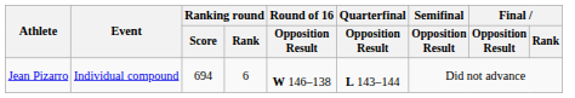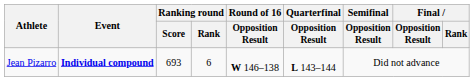 <table class=wikitable style=font-size:90%;text-align:center>
 <tr>
 <th rowspan=2>Athlete</th>
 <th rowspan=2>Event</th>
 <th colspan=2>Ranking round</th>
 <th>Round of 16</th>
 <th>Quarterfinal</th>
 <th>Semifinal</th>
 <th colspan=2>Final / </th>
 </tr>
 <tr style=font-size:95%>
 <th>Score</th>
 <th>Rank</th>
 <th>Opposition<br>Result</th>
 <th>Opposition<br>Result</th>
 <th>Opposition<br>Result</th>
 <th>Opposition<br>Result</th>
 <th>Rank</th>
 </tr>
 <tr>
 <td align=left><a href='#'>Jean Pizarro</a></td>
-<td align=left><a href='#'>Individual compound</a></td>
-<td>694</td>
+<td align=left><strong><a href='#'>Individual compound</a></strong></td>
+<td>693</td>
 <td>6</td>
 <td><br><strong>W</strong> 146–138</td>
 <td><br><strong>L</strong> 143–144</td>
 <td colspan=3>Did not advance</td>
 </tr>
 </table>
